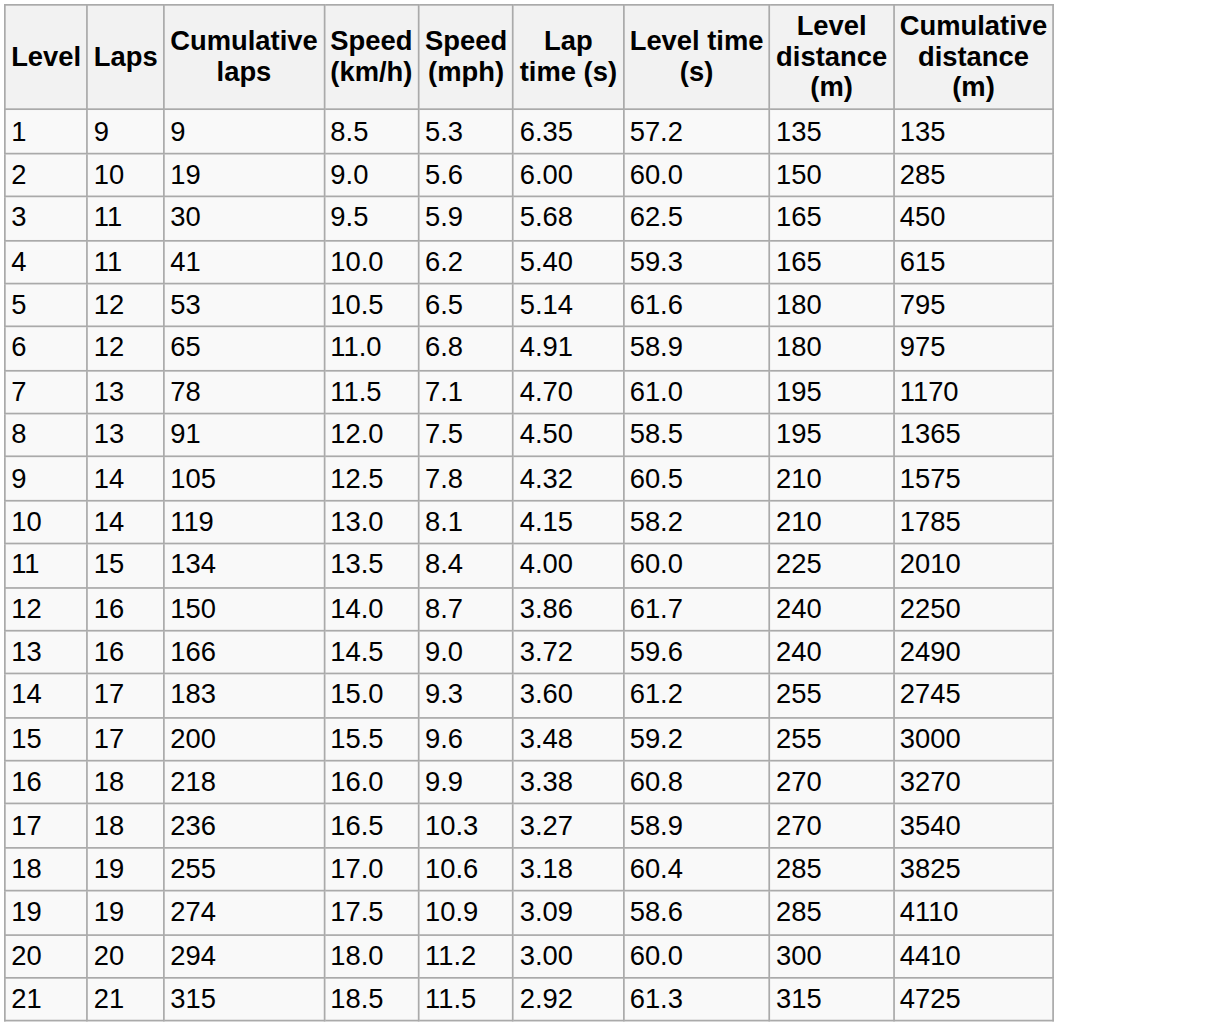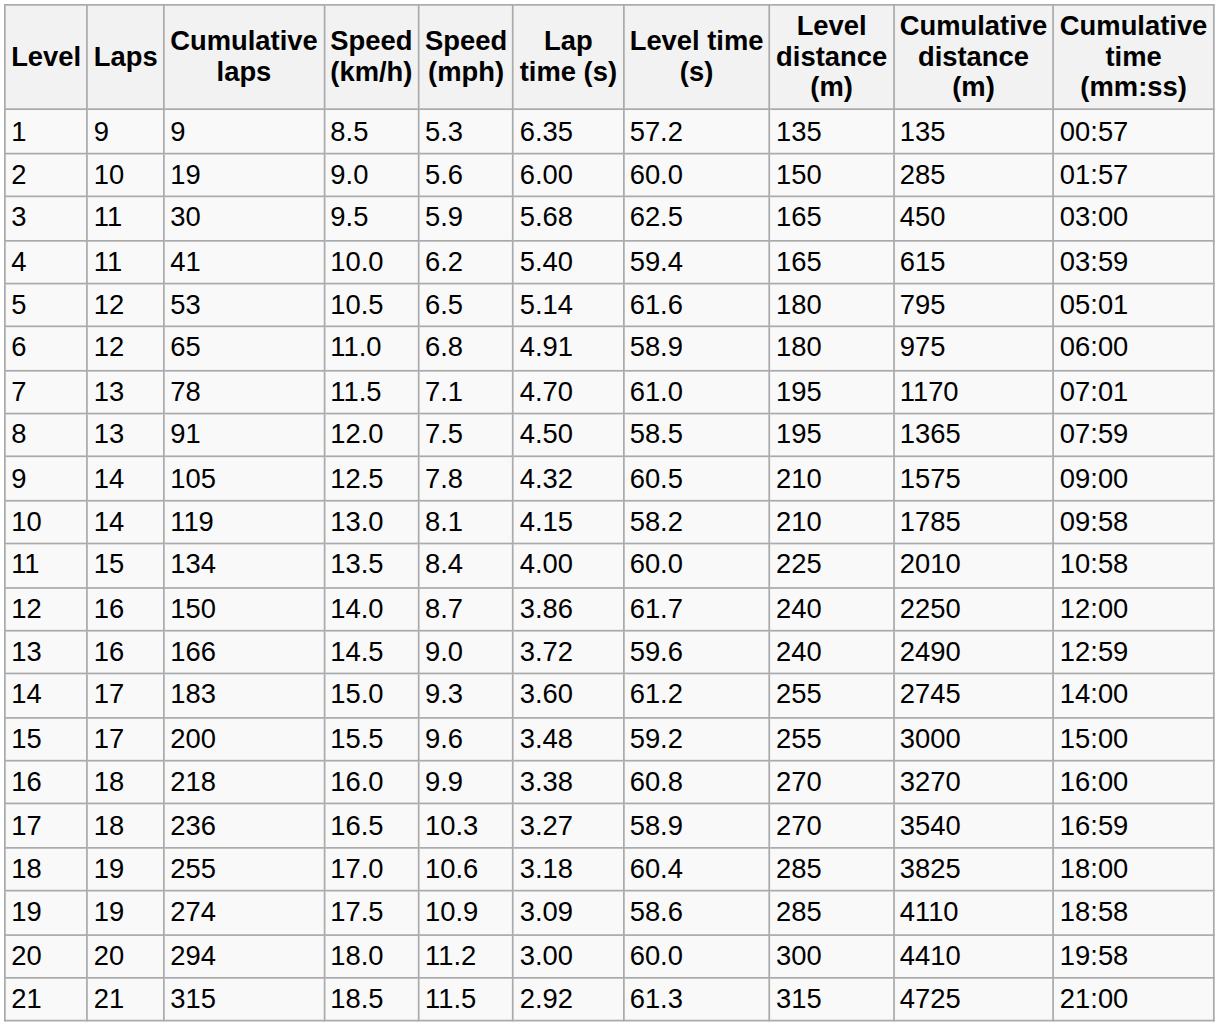 <table class="wikitable">
 <tr>
 <th>Level</th>
 <th>Laps</th>
 <th>Cumulative<br>laps</th>
 <th>Speed<br>(km/h)</th>
 <th>Speed<br>(mph)</th>
 <th>Lap<br>time (s)</th>
 <th>Level time<br>(s)</th>
 <th>Level<br>distance<br>(m)</th>
 <th>Cumulative<br>distance<br>(m)</th>
+<th>Cumulative<br>time<br>(mm:ss)</th>
 </tr>
 <tr>
 <td>1</td>
 <td>9</td>
 <td>9</td>
 <td>8.5</td>
 <td>5.3</td>
 <td>6.35</td>
 <td>57.2</td>
 <td>135</td>
 <td>135</td>
+<td>00:57</td>
 </tr>
 <tr>
 <td>2</td>
 <td>10</td>
 <td>19</td>
 <td>9.0</td>
 <td>5.6</td>
 <td>6.00</td>
 <td>60.0</td>
 <td>150</td>
 <td>285</td>
+<td>01:57</td>
 </tr>
 <tr>
 <td>3</td>
 <td>11</td>
 <td>30</td>
 <td>9.5</td>
 <td>5.9</td>
 <td>5.68</td>
 <td>62.5</td>
 <td>165</td>
 <td>450</td>
+<td>03:00</td>
 </tr>
 <tr>
 <td>4</td>
 <td>11</td>
 <td>41</td>
 <td>10.0</td>
 <td>6.2</td>
 <td>5.40</td>
-<td>59.3</td>
+<td>59.4</td>
 <td>165</td>
 <td>615</td>
+<td>03:59</td>
 </tr>
 <tr>
 <td>5</td>
 <td>12</td>
 <td>53</td>
 <td>10.5</td>
 <td>6.5</td>
 <td>5.14</td>
 <td>61.6</td>
 <td>180</td>
 <td>795</td>
+<td>05:01</td>
 </tr>
 <tr>
 <td>6</td>
 <td>12</td>
 <td>65</td>
 <td>11.0</td>
 <td>6.8</td>
 <td>4.91</td>
 <td>58.9</td>
 <td>180</td>
 <td>975</td>
+<td>06:00</td>
 </tr>
 <tr>
 <td>7</td>
 <td>13</td>
 <td>78</td>
 <td>11.5</td>
 <td>7.1</td>
 <td>4.70</td>
 <td>61.0</td>
 <td>195</td>
 <td>1170</td>
+<td>07:01</td>
 </tr>
 <tr>
 <td>8</td>
 <td>13</td>
 <td>91</td>
 <td>12.0</td>
 <td>7.5</td>
 <td>4.50</td>
 <td>58.5</td>
 <td>195</td>
 <td>1365</td>
+<td>07:59</td>
 </tr>
 <tr>
 <td>9</td>
 <td>14</td>
 <td>105</td>
 <td>12.5</td>
 <td>7.8</td>
 <td>4.32</td>
 <td>60.5</td>
 <td>210</td>
 <td>1575</td>
+<td>09:00</td>
 </tr>
 <tr>
 <td>10</td>
 <td>14</td>
 <td>119</td>
 <td>13.0</td>
 <td>8.1</td>
 <td>4.15</td>
 <td>58.2</td>
 <td>210</td>
 <td>1785</td>
+<td>09:58</td>
 </tr>
 <tr>
 <td>11</td>
 <td>15</td>
 <td>134</td>
 <td>13.5</td>
 <td>8.4</td>
 <td>4.00</td>
 <td>60.0</td>
 <td>225</td>
 <td>2010</td>
+<td>10:58</td>
 </tr>
 <tr>
 <td>12</td>
 <td>16</td>
 <td>150</td>
 <td>14.0</td>
 <td>8.7</td>
 <td>3.86</td>
 <td>61.7</td>
 <td>240</td>
 <td>2250</td>
+<td>12:00</td>
 </tr>
 <tr>
 <td>13</td>
 <td>16</td>
 <td>166</td>
 <td>14.5</td>
 <td>9.0</td>
 <td>3.72</td>
 <td>59.6</td>
 <td>240</td>
 <td>2490</td>
+<td>12:59</td>
 </tr>
 <tr>
 <td>14</td>
 <td>17</td>
 <td>183</td>
 <td>15.0</td>
 <td>9.3</td>
 <td>3.60</td>
 <td>61.2</td>
 <td>255</td>
 <td>2745</td>
+<td>14:00</td>
 </tr>
 <tr>
 <td>15</td>
 <td>17</td>
 <td>200</td>
 <td>15.5</td>
 <td>9.6</td>
 <td>3.48</td>
 <td>59.2</td>
 <td>255</td>
 <td>3000</td>
+<td>15:00</td>
 </tr>
 <tr>
 <td>16</td>
 <td>18</td>
 <td>218</td>
 <td>16.0</td>
 <td>9.9</td>
 <td>3.38</td>
 <td>60.8</td>
 <td>270</td>
 <td>3270</td>
+<td>16:00</td>
 </tr>
 <tr>
 <td>17</td>
 <td>18</td>
 <td>236</td>
 <td>16.5</td>
 <td>10.3</td>
 <td>3.27</td>
 <td>58.9</td>
 <td>270</td>
 <td>3540</td>
+<td>16:59</td>
 </tr>
 <tr>
 <td>18</td>
 <td>19</td>
 <td>255</td>
 <td>17.0</td>
 <td>10.6</td>
 <td>3.18</td>
 <td>60.4</td>
 <td>285</td>
 <td>3825</td>
+<td>18:00</td>
 </tr>
 <tr>
 <td>19</td>
 <td>19</td>
 <td>274</td>
 <td>17.5</td>
 <td>10.9</td>
 <td>3.09</td>
 <td>58.6</td>
 <td>285</td>
 <td>4110</td>
+<td>18:58</td>
 </tr>
 <tr>
 <td>20</td>
 <td>20</td>
 <td>294</td>
 <td>18.0</td>
 <td>11.2</td>
 <td>3.00</td>
 <td>60.0</td>
 <td>300</td>
 <td>4410</td>
+<td>19:58</td>
 </tr>
 <tr>
 <td>21</td>
 <td>21</td>
 <td>315</td>
 <td>18.5</td>
 <td>11.5</td>
 <td>2.92</td>
 <td>61.3</td>
 <td>315</td>
 <td>4725</td>
+<td>21:00</td>
 </tr>
 </table>
